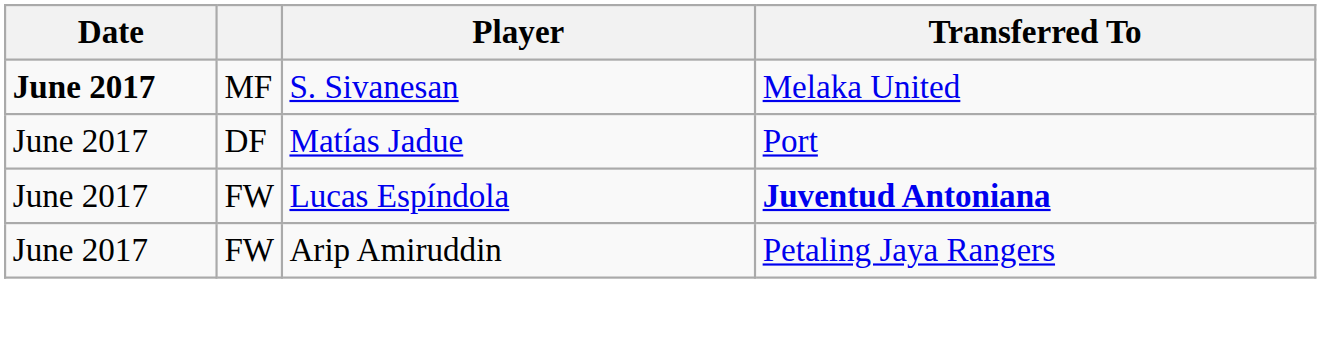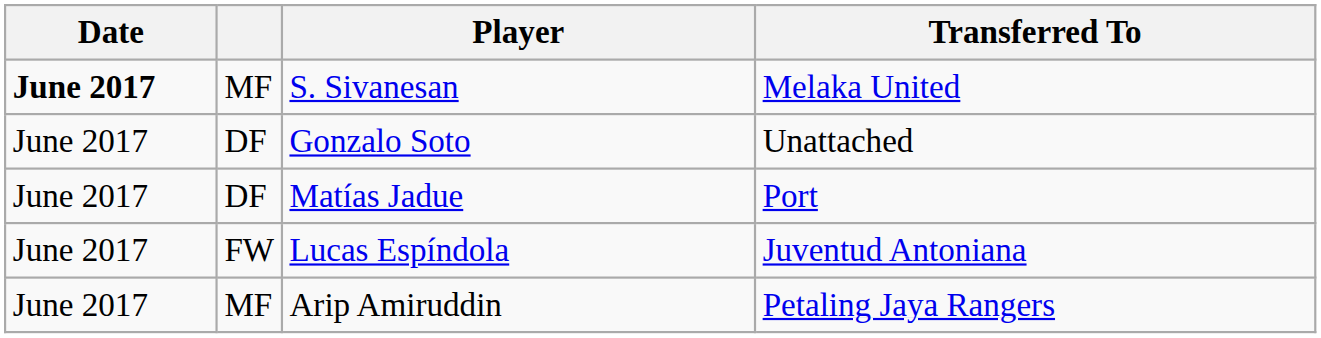 <table class="wikitable plainrowheaders sortable" style="font-size:95%">
 <tr>
 <th scope=col style="width:90px;"><strong>Date</strong></th>
 <th></th>
 <th scope=col style="width:210px;"><strong>Player</strong></th>
 <th scope=col style="width:250px;"><strong>Transferred To</strong></th>
 </tr>
 <tr>
 <td><strong>June 2017</strong></td>
 <td>MF</td>
 <td> <a href='#'>S. Sivanesan</a></td>
 <td> <a href='#'>Melaka United</a></td>
 </tr>
 <tr>
 <td>June 2017</td>
 <td>DF</td>
+<td> <a href='#'>Gonzalo Soto</a></td>
+<td>Unattached</td>
+</tr>
+<tr>
+<td>June 2017</td>
+<td>DF</td>
 <td> <a href='#'>Matías Jadue</a></td>
 <td> <a href='#'>Port</a></td>
 </tr>
 <tr>
 <td>June 2017</td>
 <td>FW</td>
 <td> <a href='#'>Lucas Espíndola</a></td>
-<td><strong> <a href='#'>Juventud Antoniana</a></strong></td>
+<td> <a href='#'>Juventud Antoniana</a></td>
 </tr>
 <tr>
 <td>June 2017</td>
-<td>FW</td>
+<td>MF</td>
 <td> Arip Amiruddin</td>
 <td> <a href='#'>Petaling Jaya Rangers</a></td>
 </tr>
 </table>
